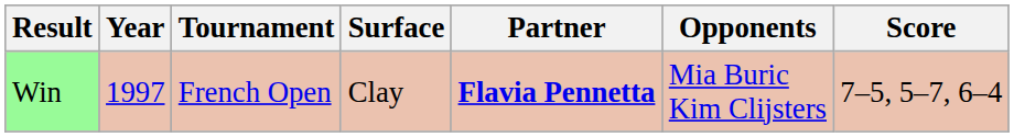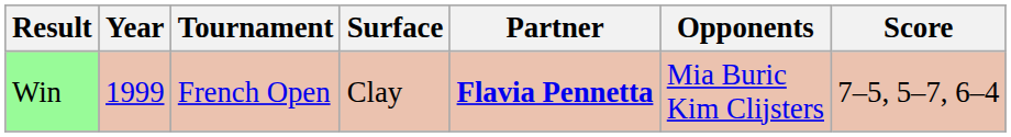 <table class="sortable wikitable">
 <tr>
 <th>Result</th>
 <th>Year</th>
 <th>Tournament</th>
 <th>Surface</th>
 <th>Partner</th>
 <th>Opponents</th>
 <th>Score</th>
 </tr>
 <tr style="background:#ebc2af;">
 <td style="background:#98fb98;">Win</td>
-<td><a href='#'>1997</a></td>
+<td><a href='#'>1999</a></td>
 <td><a href='#'>French Open</a></td>
 <td>Clay</td>
 <td><strong> <a href='#'>Flavia Pennetta</a></strong></td>
 <td> <a href='#'>Mia Buric</a> <br>  <a href='#'>Kim Clijsters</a></td>
 <td>7–5, 5–7, 6–4</td>
 </tr>
 </table>
